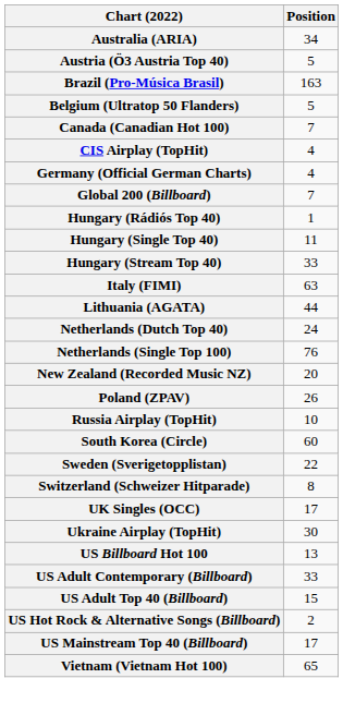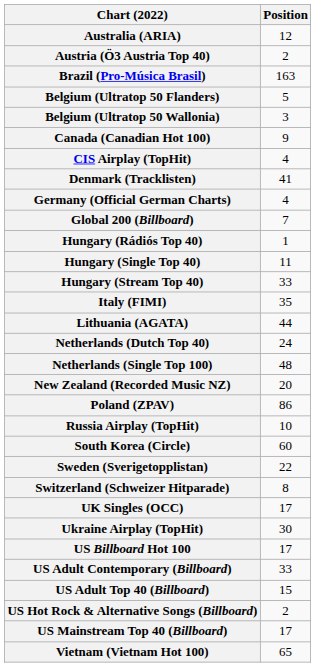 <table class="wikitable sortable plainrowheaders" style="text-align:center">
 <tr>
 <th scope="col">Chart (2022)</th>
 <th scope="col">Position</th>
 </tr>
 <tr>
 <th scope="row">Australia (ARIA)</th>
-<td>34</td>
+<td>12</td>
 </tr>
 <tr>
 <th scope="row">Austria (Ö3 Austria Top 40)</th>
-<td>5</td>
+<td>2</td>
 </tr>
 <tr>
 <th scope="row">Brazil (<a href='#'>Pro-Música Brasil</a>)</th>
 <td>163</td>
 </tr>
 <tr>
 <th scope="row">Belgium (Ultratop 50 Flanders)</th>
 <td>5</td>
 </tr>
 <tr>
+<th scope="row">Belgium (Ultratop 50 Wallonia)</th>
+<td>3</td>
+</tr>
+<tr>
 <th scope="row">Canada (Canadian Hot 100)</th>
-<td>7</td>
+<td>9</td>
 </tr>
 <tr>
 <th scope="row"><a href='#'>CIS</a> Airplay (TopHit)</th>
 <td>4</td>
+</tr>
+<tr>
+<th scope="row">Denmark (Tracklisten)</th>
+<td>41</td>
 </tr>
 <tr>
 <th scope="row">Germany (Official German Charts)</th>
 <td>4</td>
 </tr>
 <tr>
 <th scope="row">Global 200 (<em>Billboard</em>)</th>
 <td>7</td>
 </tr>
 <tr>
 <th scope="row">Hungary (Rádiós Top 40)</th>
 <td>1</td>
 </tr>
 <tr>
 <th scope="row">Hungary (Single Top 40)</th>
 <td>11</td>
 </tr>
 <tr>
 <th scope="row">Hungary (Stream Top 40)</th>
 <td>33</td>
 </tr>
 <tr>
 <th scope="row">Italy (FIMI)</th>
-<td>63</td>
+<td>35</td>
 </tr>
 <tr>
 <th scope="row">Lithuania (AGATA)</th>
 <td>44</td>
 </tr>
 <tr>
 <th scope="row">Netherlands (Dutch Top 40)</th>
 <td>24</td>
 </tr>
 <tr>
 <th scope="row">Netherlands (Single Top 100)</th>
-<td>76</td>
+<td>48</td>
 </tr>
 <tr>
 <th scope="row">New Zealand (Recorded Music NZ)</th>
 <td>20</td>
 </tr>
 <tr>
 <th scope="row">Poland (ZPAV)</th>
-<td>26</td>
+<td>86</td>
 </tr>
 <tr>
 <th scope="row">Russia Airplay (TopHit)</th>
 <td>10</td>
 </tr>
 <tr>
 <th scope="row">South Korea (Circle)</th>
 <td>60</td>
 </tr>
 <tr>
 <th scope="row">Sweden (Sverigetopplistan)</th>
 <td>22</td>
 </tr>
 <tr>
 <th scope="row">Switzerland (Schweizer Hitparade)</th>
 <td>8</td>
 </tr>
 <tr>
 <th scope="row">UK Singles (OCC)</th>
 <td>17</td>
 </tr>
 <tr>
 <th scope="row">Ukraine Airplay (TopHit)</th>
 <td>30</td>
 </tr>
 <tr>
 <th scope="row">US <em>Billboard</em> Hot 100</th>
-<td>13</td>
+<td>17</td>
 </tr>
 <tr>
 <th scope="row">US Adult Contemporary (<em>Billboard</em>)</th>
 <td>33</td>
 </tr>
 <tr>
 <th scope="row">US Adult Top 40 (<em>Billboard</em>)</th>
 <td>15</td>
 </tr>
 <tr>
 <th scope="row">US Hot Rock & Alternative Songs (<em>Billboard</em>)</th>
 <td>2</td>
 </tr>
 <tr>
 <th scope="row">US Mainstream Top 40 (<em>Billboard</em>)</th>
 <td>17</td>
 </tr>
 <tr>
 <th scope="row">Vietnam (Vietnam Hot 100)</th>
 <td>65</td>
 </tr>
 </table>
